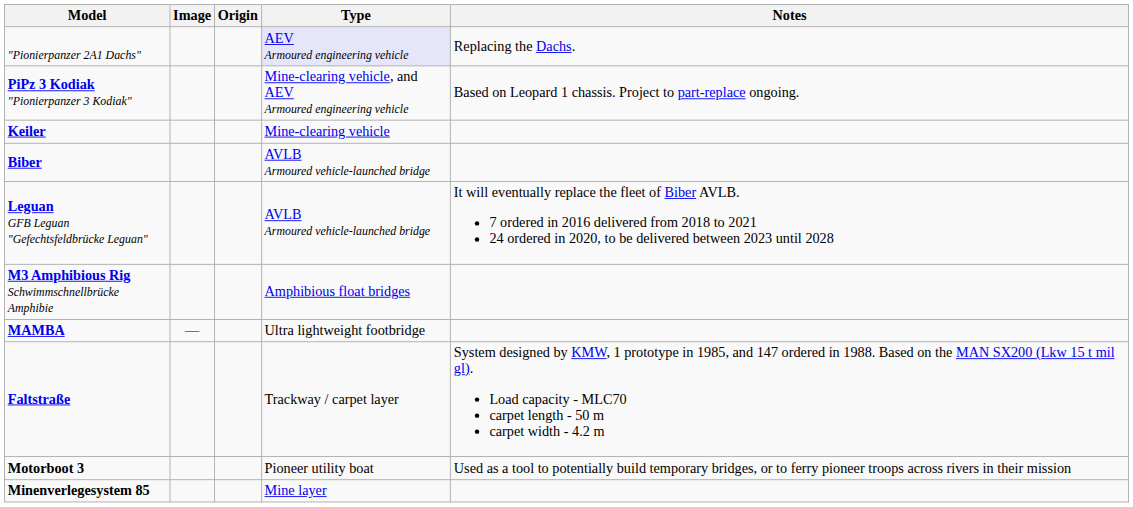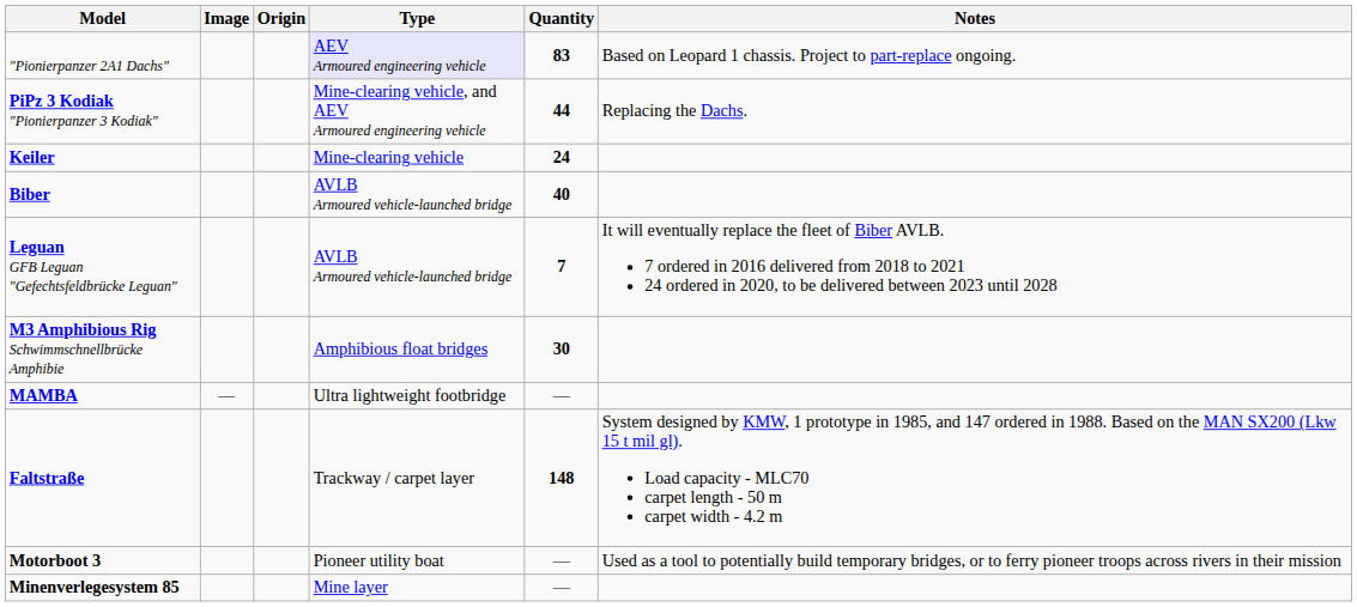 <table class="wikitable" style="width:100%;">
 <tr>
 <th>Model</th>
 <th>Image</th>
 <th>Origin</th>
 <th>Type</th>
+<th>Quantity</th>
 <th>Notes</th>
 </tr>
 <tr>
 <td><strong></strong><br><em><small>"Pionierpanzer 2A1 Dachs"</small></em></td>
 <td></td>
 <td><small></small></td>
 <td style="background: lavender;"><a href='#'>AEV</a><br><em><small>Armoured engineering vehicle</small></em></td>
-<td>Replacing the <a href='#'>Dachs</a>.</td>
+<td style="text-align: center;"><strong>83</strong></td>
+<td>Based on Leopard 1 chassis. Project to <a href='#'>part-replace</a> ongoing.</td>
 </tr>
 <tr>
 <td><a href='#'><strong>PiPz 3 Kodiak</strong></a><br><em><small>"Pionierpanzer 3 Kodiak"</small></em></td>
 <td></td>
 <td><small><br></small></td>
 <td><a href='#'>Mine-clearing vehicle</a>, and <a href='#'>AEV</a><br><em><small>Armoured engineering vehicle</small></em></td>
-<td>Based on Leopard 1 chassis. Project to <a href='#'>part-replace</a> ongoing.</td>
+<td style="text-align: center;"><strong>44</strong></td>
+<td>Replacing the <a href='#'>Dachs</a>.</td>
 </tr>
 <tr>
 <td><a href='#'><strong>Keiler</strong></a></td>
 <td></td>
 <td><small></small></td>
 <td><a href='#'>Mine-clearing vehicle</a></td>
+<td style="text-align: center;"><strong>24</strong></td>
 <td></td>
 </tr>
 <tr>
 <td><a href='#'><strong>Biber</strong></a></td>
 <td></td>
 <td><small></small></td>
 <td><a href='#'>AVLB</a><br><em><small>Armoured vehicle-launched bridge</small></em></td>
+<td style="text-align: center;"><strong>40</strong></td>
 <td></td>
 </tr>
 <tr>
 <td><a href='#'><strong>Leguan</strong></a><br><em><small>GFB Leguan</small></em><br><em><small>"Gefechtsfeldbrücke Leguan"</small></em></td>
 <td></td>
 <td></td>
 <td><a href='#'>AVLB</a><br><em><small>Armoured vehicle-launched bridge</small></em></td>
+<td style="text-align: center;"><strong>7</strong></td>
 <td>It will eventually replace the fleet of <a href='#'>Biber</a> AVLB.<br><ul><li>7 ordered in 2016 delivered from 2018 to 2021</li><li>24 ordered in 2020, to be delivered between 2023 until 2028</li></ul></td>
 </tr>
 <tr>
 <td><strong><a href='#'>M3 Amphibious Rig</a></strong><br><em><small>Schwimmschnellbrücke Amphibie</small></em></td>
 <td></td>
 <td></td>
 <td><a href='#'>Amphibious float bridges</a></td>
+<td style="text-align: center;"><strong>30</strong></td>
 <td></td>
 </tr>
 <tr>
 <td><strong><a href='#'>MAMBA</a></strong></td>
 <td style="text-align: center;">—</td>
 <td></td>
 <td>Ultra lightweight footbridge</td>
+<td style="text-align: center;">—</td>
 <td></td>
 </tr>
 <tr>
 <td><a href='#'><strong>Faltstraße</strong></a></td>
 <td></td>
 <td><small></small></td>
 <td>Trackway / carpet layer</td>
+<td style="text-align: center;"><strong>148</strong></td>
 <td>System designed by <a href='#'>KMW</a>, 1 prototype in 1985, and 147 ordered in 1988. Based on the <a href='#'>MAN SX200 (Lkw 15 t mil gl)</a>.<br><ul><li>Load capacity - MLC70</li><li>carpet length - 50 m</li><li>carpet width - 4.2 m</li></ul></td>
 </tr>
 <tr>
 <td><strong>Motorboot 3</strong></td>
 <td></td>
 <td></td>
 <td>Pioneer utility boat</td>
+<td style="text-align: center;">—</td>
 <td>Used as a tool to potentially build temporary bridges, or to ferry pioneer troops across rivers in their mission</td>
 </tr>
 <tr>
 <td><strong>Minenverlegesystem 85</strong></td>
 <td></td>
 <td></td>
 <td><a href='#'>Mine layer</a></td>
+<td style="text-align: center;">—</td>
 <td></td>
 </tr>
 </table>
